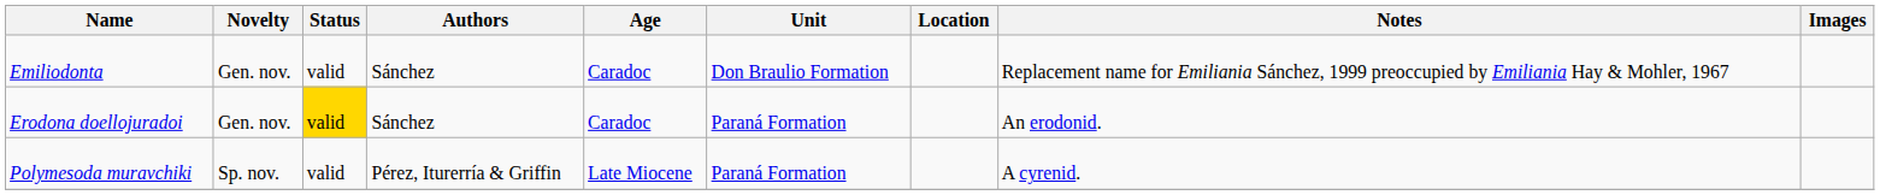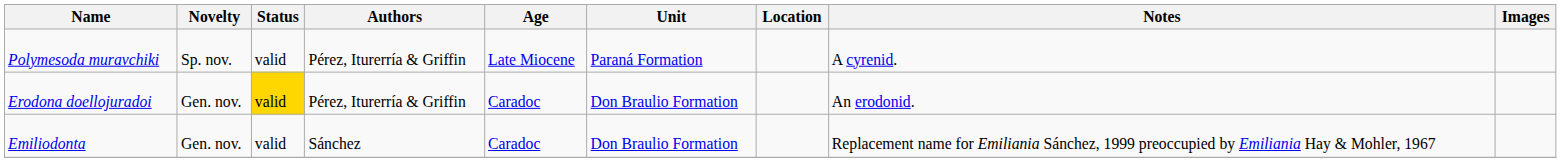 <table class="wikitable sortable" align="center" width="100%">
 <tr>
 <th>Name</th>
 <th>Novelty</th>
 <th>Status</th>
 <th>Authors</th>
 <th>Age</th>
 <th>Unit</th>
 <th>Location</th>
 <th>Notes</th>
 <th>Images</th>
 </tr>
 <tr>
+<td><br><em><a href='#'>Polymesoda muravchiki</a></em></td>
+<td><br>Sp. nov.</td>
+<td><br>valid</td>
+<td><br>Pérez, Iturerría & Griffin</td>
+<td><br><a href='#'>Late Miocene</a></td>
+<td><br><a href='#'>Paraná Formation</a></td>
+<td><br></td>
+<td><br>A <a href='#'>cyrenid</a>.</td>
+<td></td>
+</tr>
+<tr>
+<td><br><em><a href='#'>Erodona doellojuradoi</a></em></td>
+<td><br>Gen. nov.</td>
+<td style="background: gold;"><br>valid</td>
+<td><br>Pérez, Iturerría & Griffin</td>
+<td><br><a href='#'>Caradoc</a></td>
+<td><br><a href='#'>Don Braulio Formation</a></td>
+<td><br></td>
+<td><br>An <a href='#'>erodonid</a>.</td>
+<td></td>
+</tr>
+<tr>
 <td><br><em><a href='#'>Emiliodonta</a></em></td>
 <td><br>Gen. nov.</td>
 <td><br>valid</td>
 <td><br>Sánchez</td>
 <td><br><a href='#'>Caradoc</a></td>
 <td><br><a href='#'>Don Braulio Formation</a></td>
 <td><br></td>
 <td><br>Replacement name for <em>Emiliania</em> Sánchez, 1999 preoccupied by <em><a href='#'>Emiliania</a></em>  Hay & Mohler, 1967</td>
 <td></td>
 </tr>
 <tr>
-<td><br><em><a href='#'>Erodona doellojuradoi</a></em></td>
-<td><br>Gen. nov.</td>
-<td style="background: gold;"><br>valid</td>
-<td><br>Sánchez</td>
-<td><br><a href='#'>Caradoc</a></td>
-<td><br><a href='#'>Paraná Formation</a></td>
-<td><br></td>
-<td><br>An <a href='#'>erodonid</a>.</td>
-<td></td>
-</tr>
-<tr>
-<td><br><em><a href='#'>Polymesoda muravchiki</a></em></td>
-<td><br>Sp. nov.</td>
-<td><br>valid</td>
-<td><br>Pérez, Iturerría & Griffin</td>
-<td><br><a href='#'>Late Miocene</a></td>
-<td><br><a href='#'>Paraná Formation</a></td>
-<td><br></td>
-<td><br>A <a href='#'>cyrenid</a>.</td>
-<td></td>
-</tr>
-<tr>
 </tr>
 </table>
